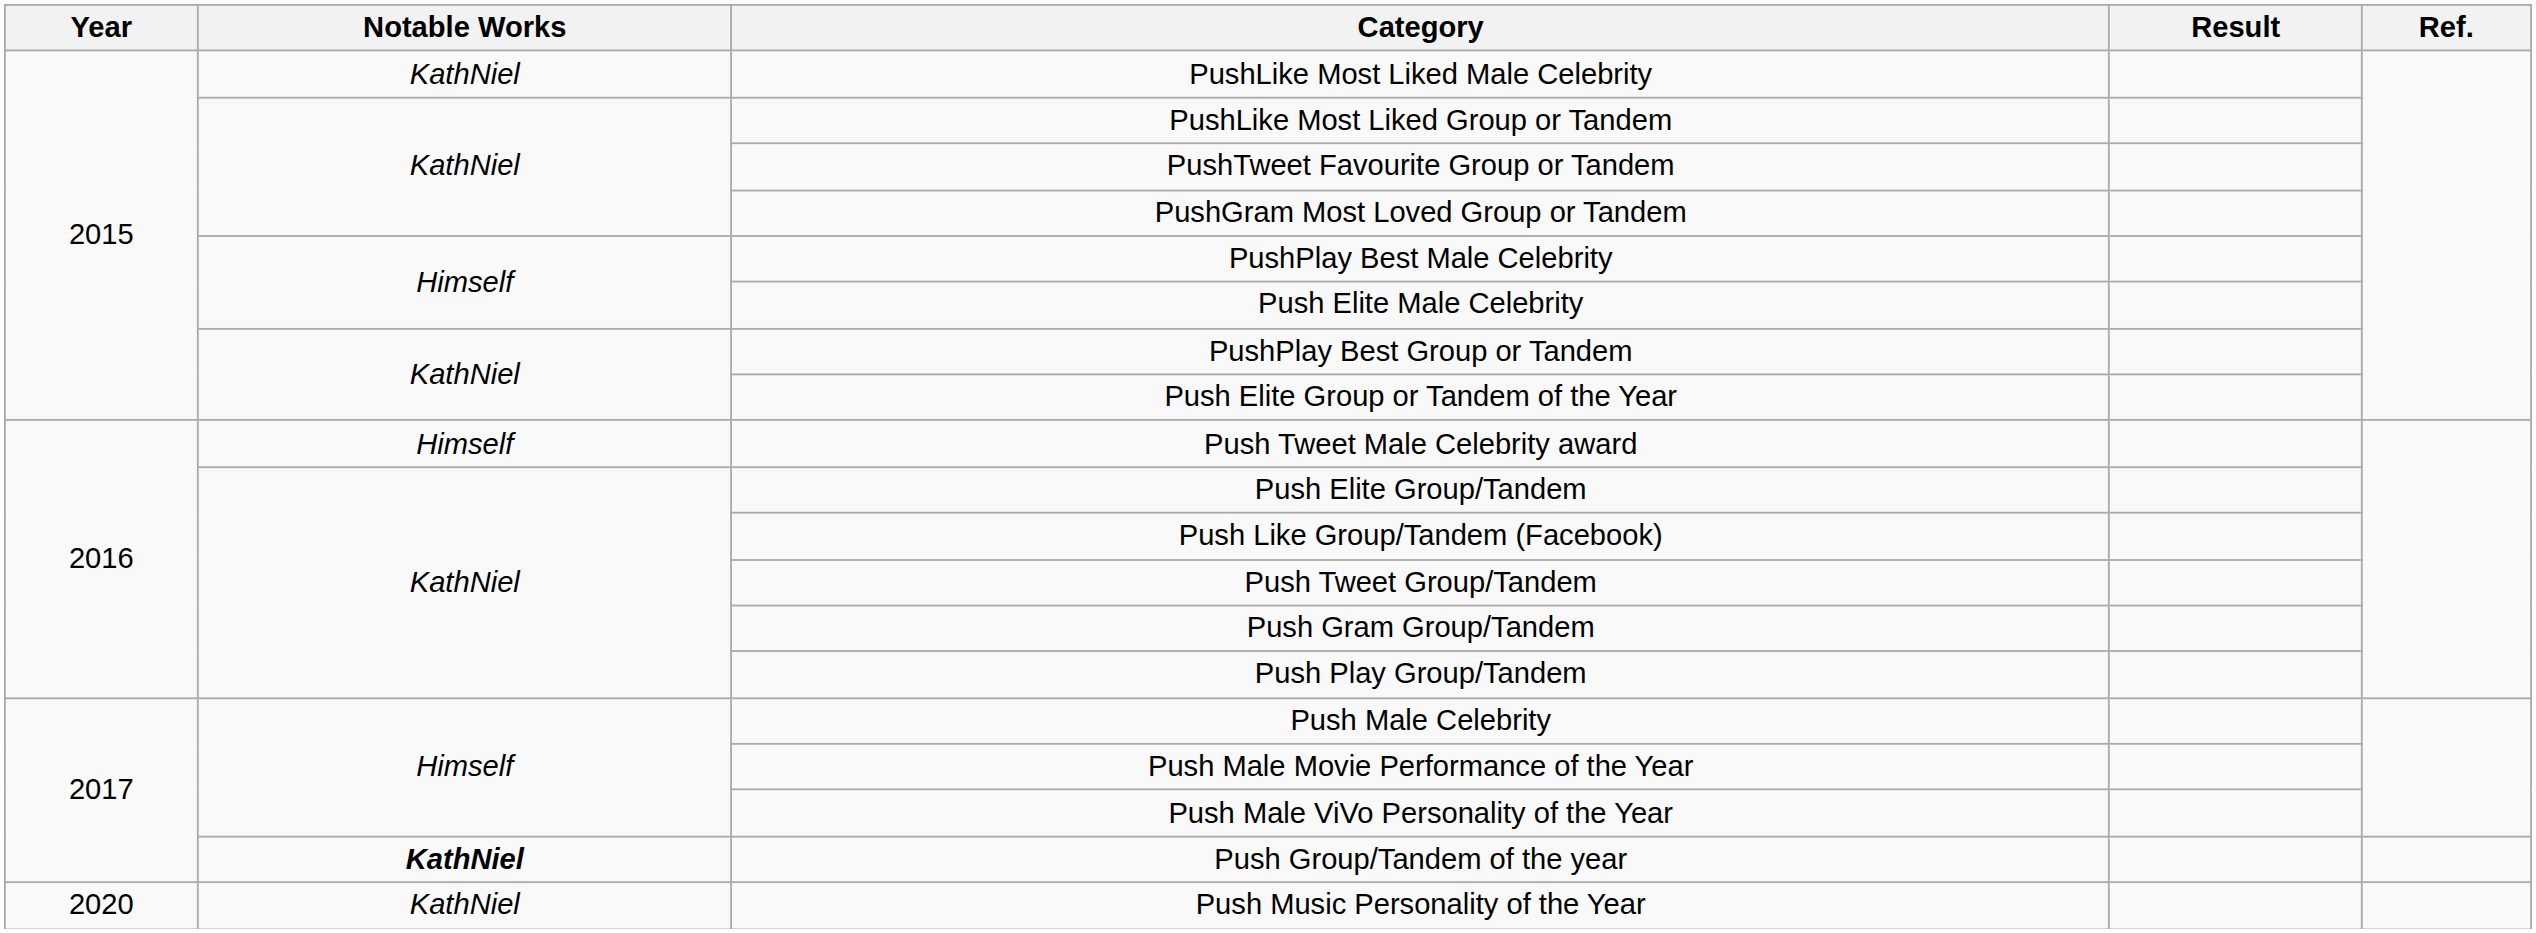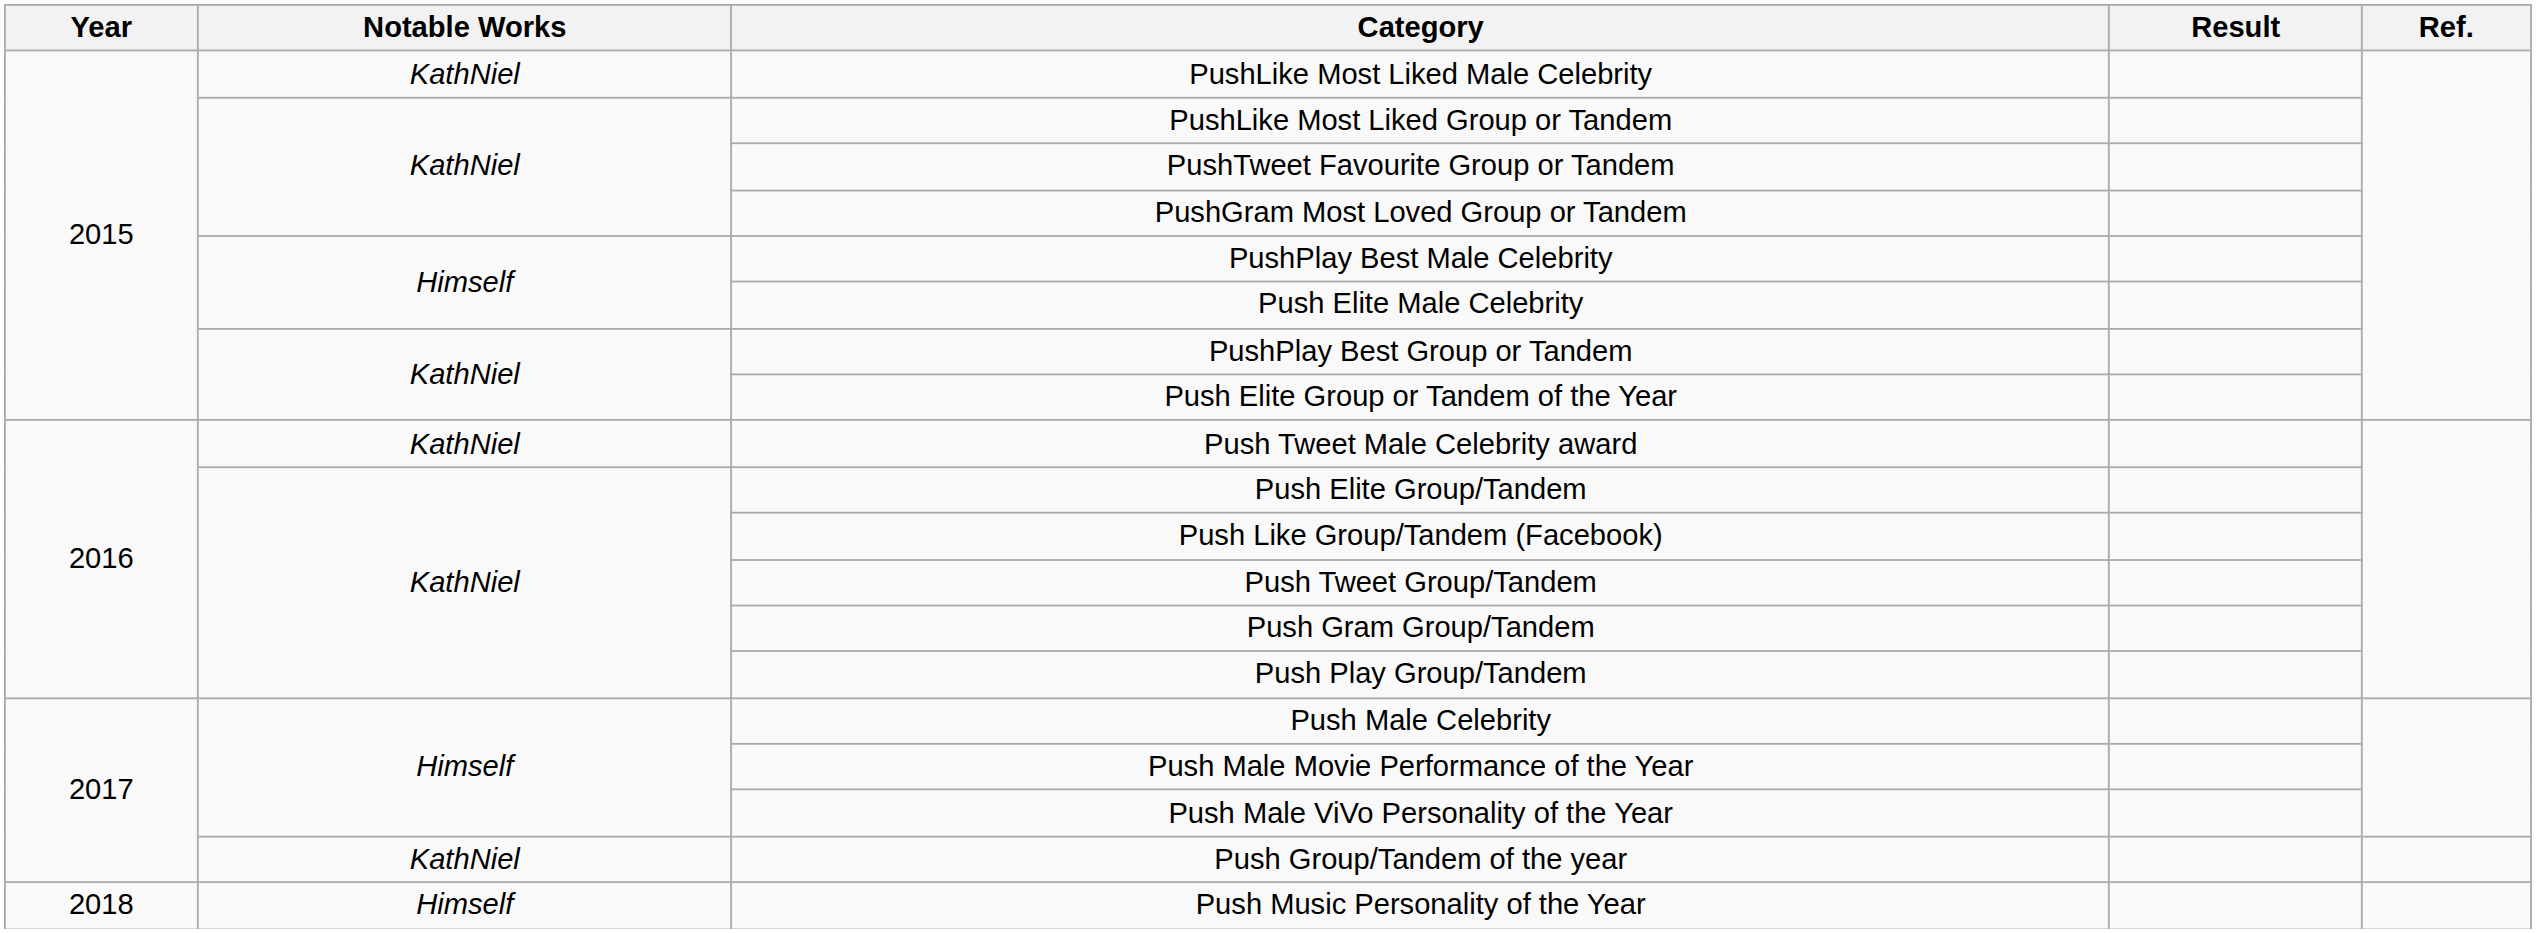 <table class="wikitable" style="text-align:center" width=70%>
 <tr>
 <th>Year</th>
 <th>Notable Works</th>
 <th>Category</th>
 <th>Result</th>
 <th>Ref.</th>
 </tr>
 <tr>
 <td rowspan="8">2015</td>
 <td><em>KathNiel</em></td>
 <td>PushLike Most Liked Male Celebrity</td>
 <td></td>
 <td rowspan="8"></td>
 </tr>
 <tr>
 <td rowspan="3"><em>KathNiel </em></td>
 <td>PushLike Most Liked Group or Tandem</td>
 <td></td>
 </tr>
 <tr>
 <td>PushTweet Favourite Group or Tandem</td>
 <td></td>
 </tr>
 <tr>
 <td>PushGram Most Loved Group or Tandem</td>
 <td></td>
 </tr>
 <tr>
 <td rowspan="2"><em>Himself</em></td>
 <td>PushPlay Best Male Celebrity</td>
 <td></td>
 </tr>
 <tr>
 <td>Push Elite Male Celebrity</td>
 <td></td>
 </tr>
 <tr>
 <td rowspan="2"><em>KathNiel</em></td>
 <td>PushPlay Best Group or Tandem</td>
 <td></td>
 </tr>
 <tr>
 <td>Push Elite Group or Tandem of the Year</td>
 <td></td>
 </tr>
 <tr>
 <td rowspan="6">2016</td>
-<td><em>Himself</em></td>
+<td><em>KathNiel</em></td>
 <td>Push Tweet Male Celebrity award</td>
 <td></td>
 <td rowspan="6"></td>
 </tr>
 <tr>
 <td rowspan="5"><em>KathNiel</em></td>
 <td>Push Elite Group/Tandem</td>
 <td></td>
 </tr>
 <tr>
 <td>Push Like Group/Tandem (Facebook)</td>
 <td></td>
 </tr>
 <tr>
 <td>Push Tweet Group/Tandem</td>
 <td></td>
 </tr>
 <tr>
 <td>Push Gram Group/Tandem</td>
 <td></td>
 </tr>
 <tr>
 <td>Push Play Group/Tandem</td>
 <td></td>
 </tr>
 <tr>
 <td rowspan="4">2017</td>
 <td rowspan="3"><em>Himself</em></td>
 <td>Push Male Celebrity</td>
 <td></td>
 <td rowspan="3"></td>
 </tr>
 <tr>
 <td>Push Male Movie Performance of the Year</td>
 <td></td>
 </tr>
 <tr>
 <td>Push Male ViVo Personality of the Year</td>
 <td></td>
 </tr>
 <tr>
-<td><strong><em>KathNiel</em></strong></td>
+<td><em>KathNiel</em></td>
 <td>Push Group/Tandem of the year</td>
 <td></td>
 <td></td>
 </tr>
 <tr>
-<td>2020</td>
-<td><em>KathNiel</em></td>
+<td>2018</td>
+<td><em>Himself</em></td>
 <td>Push Music Personality of the Year</td>
 <td></td>
 <td></td>
 </tr>
 </table>
